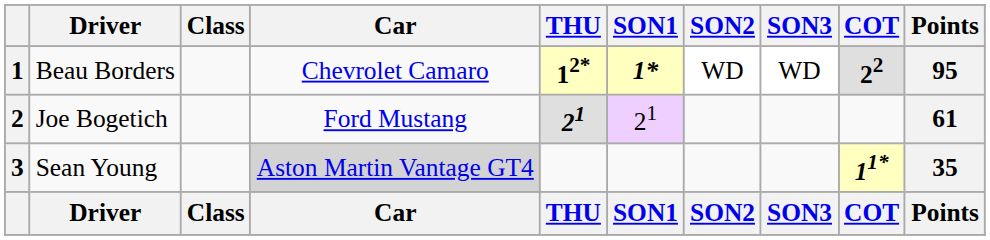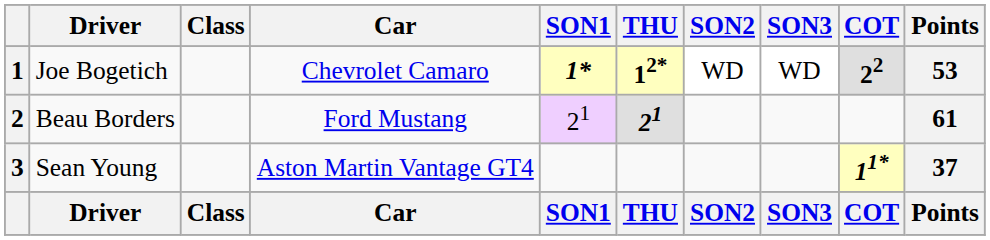 <table class="wikitable" style="font-size:85%; text-align:center">
 <tr>
 <th valign="middle"></th>
 <th valign="middle">Driver</th>
 <th>Class</th>
 <th>Car</th>
+<th><a href='#'>SON1</a></th>
 <th><a href='#'>THU</a></th>
-<th><a href='#'>SON1</a></th>
 <th><a href='#'>SON2</a></th>
 <th><a href='#'>SON3</a></th>
 <th><a href='#'>COT</a></th>
 <th valign="middle">Points</th>
 </tr>
 <tr>
 <th>1</th>
-<td align="left"> Beau Borders</td>
+<td align="left"> Joe Bogetich</td>
 <td></td>
 <td><a href='#'>Chevrolet Camaro</a></td>
+<td style="background:#ffffbf;"><strong><em>1*</em></strong></td>
 <td style="background:#ffffbf;"><strong>1<sup>2*</sup></strong></td>
-<td style="background:#ffffbf;"><strong><em>1*</em></strong></td>
 <td style="background:#ffffff;">WD</td>
 <td style="background:#ffffff;">WD</td>
 <td style="background:#dfdfdf;"><strong>2<sup>2</sup></strong></td>
-<th>95</th>
+<th>53</th>
 </tr>
 <tr>
 <th>2</th>
-<td align="left"> Joe Bogetich</td>
+<td align="left"> Beau Borders</td>
 <td></td>
 <td><a href='#'>Ford Mustang</a></td>
+<td style="background:#efcfff;">2<sup>1</sup></td>
 <td style="background:#dfdfdf;"><strong><em>2<sup>1</sup></em></strong></td>
-<td style="background:#efcfff;">2<sup>1</sup></td>
 <td></td>
 <td></td>
 <td></td>
 <th>61</th>
 </tr>
 <tr>
 <th>3</th>
 <td align="left"> Sean Young</td>
 <td></td>
-<td style="background: lightgrey;"><a href='#'>Aston Martin Vantage GT4</a></td>
+<td><a href='#'>Aston Martin Vantage GT4</a></td>
 <td></td>
 <td></td>
 <td></td>
 <td></td>
 <td style="background:#ffffbf;"><strong><em>1<sup>1*</sup></em></strong></td>
-<th>35</th>
+<th>37</th>
 </tr>
 <tr>
 <th valign="middle"></th>
 <th valign="middle">Driver</th>
 <th>Class</th>
 <th>Car</th>
+<th><a href='#'>SON1</a></th>
 <th><a href='#'>THU</a></th>
-<th><a href='#'>SON1</a></th>
 <th><a href='#'>SON2</a></th>
 <th><a href='#'>SON3</a></th>
 <th><a href='#'>COT</a></th>
 <th valign="middle">Points</th>
 </tr>
 </table>
